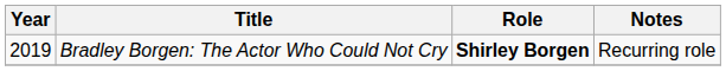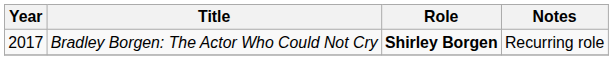 <table class="wikitable sortable">
 <tr>
 <th>Year</th>
 <th>Title</th>
 <th>Role</th>
 <th class="unsortable">Notes</th>
 </tr>
 <tr>
-<td>2019</td>
+<td>2017</td>
 <td><em>Bradley Borgen: The Actor Who Could Not Cry</em></td>
 <td><strong>Shirley Borgen</strong></td>
 <td>Recurring role</td>
 </tr>
 <tr>
 </tr>
 </table>
